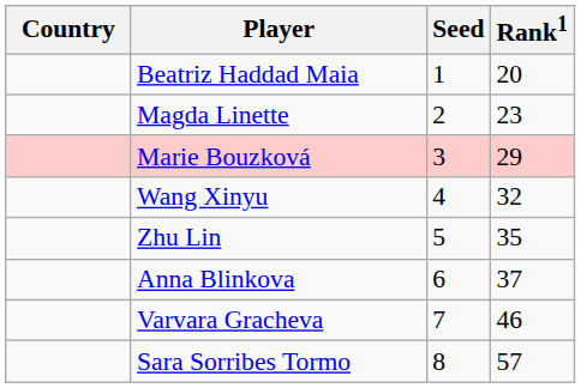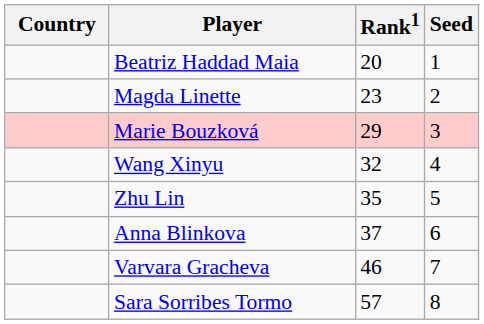 <table class="sortable wikitable">
 <tr>
 <th style="width:70px;">Country</th>
 <th style="width:175px;">Player</th>
+<th>Rank<sup>1</sup></th>
 <th>Seed</th>
-<th>Rank<sup>1</sup></th>
 </tr>
 <tr>
 <td></td>
 <td><a href='#'>Beatriz Haddad Maia</a></td>
+<td>20</td>
 <td>1</td>
-<td>20</td>
 </tr>
 <tr>
 <td></td>
 <td><a href='#'>Magda Linette</a></td>
+<td>23</td>
 <td>2</td>
-<td>23</td>
 </tr>
 <tr style="background:#fcc;">
 <td></td>
 <td><a href='#'>Marie Bouzková</a></td>
+<td>29</td>
 <td>3</td>
-<td>29</td>
 </tr>
 <tr>
 <td></td>
 <td><a href='#'>Wang Xinyu</a></td>
+<td>32</td>
 <td>4</td>
-<td>32</td>
 </tr>
 <tr>
 <td></td>
 <td><a href='#'>Zhu Lin</a></td>
+<td>35</td>
 <td>5</td>
-<td>35</td>
 </tr>
 <tr>
 <td></td>
 <td><a href='#'>Anna Blinkova</a></td>
+<td>37</td>
 <td>6</td>
-<td>37</td>
 </tr>
 <tr>
 <td></td>
 <td><a href='#'>Varvara Gracheva</a></td>
+<td>46</td>
 <td>7</td>
-<td>46</td>
 </tr>
 <tr>
 <td></td>
 <td><a href='#'>Sara Sorribes Tormo</a></td>
+<td>57</td>
 <td>8</td>
-<td>57</td>
 </tr>
 </table>
